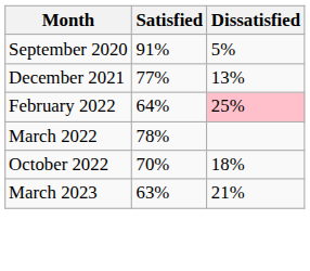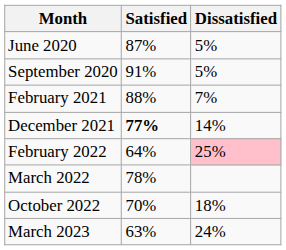 <table class="wikitable" align="right">
 <tr>
 <th>Month</th>
 <th>Satisfied</th>
 <th>Dissatisfied</th>
 </tr>
 <tr>
+<td>June 2020</td>
+<td>87%</td>
+<td>5%</td>
+</tr>
+<tr>
 <td>September 2020</td>
 <td>91%</td>
 <td>5%</td>
 </tr>
 <tr>
+<td>February 2021</td>
+<td>88%</td>
+<td>7%</td>
+</tr>
+<tr>
 <td>December 2021</td>
-<td>77%</td>
-<td>13%</td>
+<td><strong>77%</strong></td>
+<td>14%</td>
 </tr>
 <tr>
 <td>February 2022</td>
 <td>64%</td>
 <td style="background: pink;">25%</td>
 </tr>
 <tr>
 <td>March 2022</td>
 <td>78%</td>
 <td></td>
 </tr>
 <tr>
 <td>October 2022</td>
 <td>70%</td>
 <td>18%</td>
 </tr>
 <tr>
 <td>March 2023</td>
 <td>63%</td>
-<td>21%</td>
+<td>24%</td>
 </tr>
 </table>
